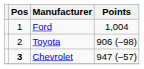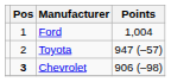 <table class="wikitable" style="font-size: 95%">
 <tr>
 <th></th>
 <th>Pos</th>
 <th>Manufacturer</th>
 <th>Points</th>
 </tr>
 <tr>
 <td align="left"></td>
 <td style="text-align:center;">1</td>
 <td><a href='#'>Ford</a></td>
 <td style="text-align:center;">1,004</td>
 </tr>
 <tr>
 <td align="left"></td>
 <td style="text-align:center;">2</td>
 <td><a href='#'>Toyota</a></td>
-<td style="text-align:center;">906 (–98)</td>
+<td style="text-align:center;">947 (–57)</td>
 </tr>
 <tr>
 <td align="left"></td>
 <td style="text-align:center;"><strong>3</strong></td>
 <td><a href='#'>Chevrolet</a></td>
-<td style="text-align:center;">947 (–57)</td>
+<td style="text-align:center;">906 (–98)</td>
 </tr>
 <tr class="sortbottom">
 </tr>
 </table>
